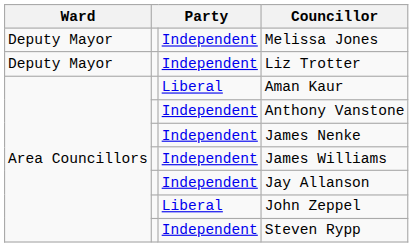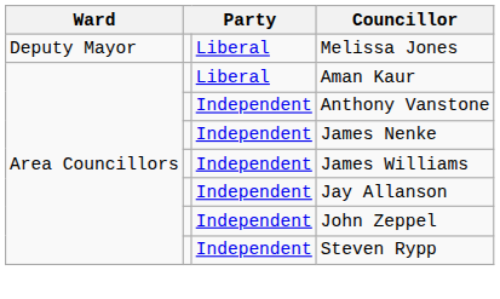 <table class="wikitable">
 <tr>
 <th>Ward</th>
 <th colspan="2">Party</th>
 <th>Councillor</th>
 </tr>
 <tr>
 <td>Deputy Mayor</td>
 <td></td>
-<td><a href='#'>Independent</a></td>
+<td><a href='#'>Liberal</a></td>
 <td>Melissa Jones</td>
-</tr>
-<tr>
-<td>Deputy Mayor</td>
-<td></td>
-<td><a href='#'>Independent</a></td>
-<td>Liz Trotter</td>
 </tr>
 <tr>
 <td rowspan="7">Area Councillors</td>
 <td></td>
 <td><a href='#'>Liberal</a></td>
 <td>Aman Kaur</td>
 </tr>
 <tr>
 <td></td>
 <td><a href='#'>Independent</a></td>
 <td>Anthony Vanstone</td>
 </tr>
 <tr>
 <td></td>
 <td><a href='#'>Independent</a></td>
 <td>James Nenke</td>
 </tr>
 <tr>
 <td></td>
 <td><a href='#'>Independent</a></td>
 <td>James Williams</td>
 </tr>
 <tr>
 <td></td>
 <td><a href='#'>Independent</a></td>
 <td>Jay Allanson</td>
 </tr>
 <tr>
 <td></td>
-<td><a href='#'>Liberal</a></td>
+<td><a href='#'>Independent</a></td>
 <td>John Zeppel</td>
 </tr>
 <tr>
 <td></td>
 <td><a href='#'>Independent</a></td>
 <td>Steven Rypp</td>
 </tr>
 </table>
